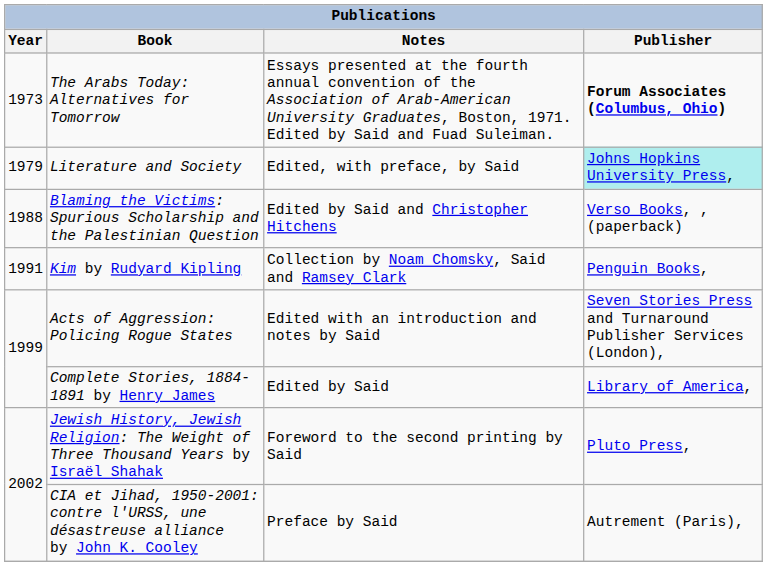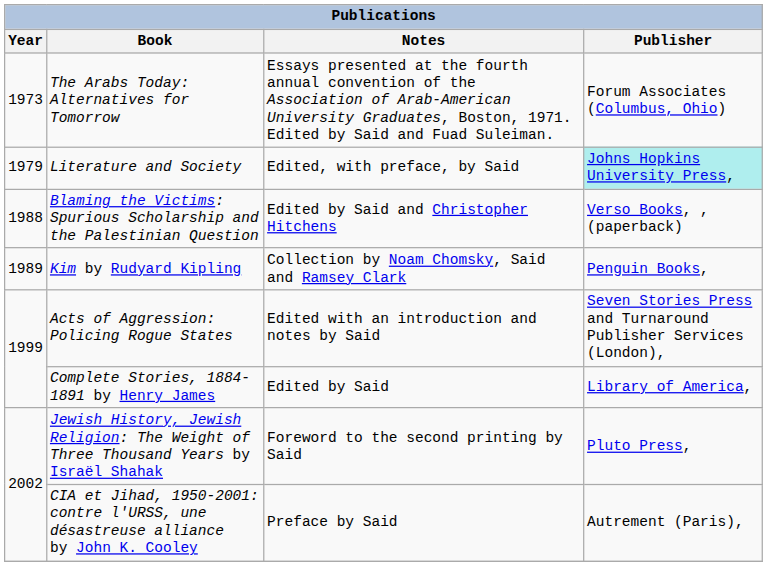 <table class="wikitable" style="font-size: 90%;">
 <tr>
 <th colspan="4" style="background: LightSteelBlue;">Publications</th>
 </tr>
 <tr>
 <th>Year</th>
 <th>Book</th>
 <th>Notes</th>
 <th>Publisher</th>
 </tr>
 <tr>
 <td>1973</td>
 <td><em>The Arabs Today: Alternatives for Tomorrow</em></td>
 <td>Essays presented at the fourth annual convention of the <em>Association of Arab-American University Graduates</em>, Boston, 1971.  Edited by Said and Fuad Suleiman.</td>
-<td><strong>Forum Associates (<a href='#'>Columbus, Ohio</a>)</strong></td>
+<td>Forum Associates (<a href='#'>Columbus, Ohio</a>)</td>
 </tr>
 <tr>
 <td>1979</td>
 <td><em>Literature and Society</em></td>
 <td>Edited, with preface, by Said</td>
 <td style="background: paleturquoise;"><a href='#'>Johns Hopkins University Press</a>, </td>
 </tr>
 <tr>
 <td>1988</td>
 <td><em><a href='#'>Blaming the Victims</a>: Spurious Scholarship and the Palestinian Question</em></td>
 <td>Edited by Said and <a href='#'>Christopher Hitchens</a></td>
 <td><a href='#'>Verso Books</a>, ,  (paperback)</td>
 </tr>
 <tr>
-<td>1991</td>
+<td>1989</td>
 <td><em><a href='#'>Kim</a></em> by <a href='#'>Rudyard Kipling</a></td>
 <td>Collection by <a href='#'>Noam Chomsky</a>, Said and <a href='#'>Ramsey Clark</a></td>
 <td><a href='#'>Penguin Books</a>, </td>
 </tr>
 <tr>
 <td rowspan=2>1999</td>
 <td><em>Acts of Aggression: Policing Rogue States</em></td>
 <td>Edited with an introduction and notes by Said</td>
 <td><a href='#'>Seven Stories Press</a> and Turnaround Publisher Services (London), </td>
 </tr>
 <tr>
 <td><em>Complete Stories, 1884-1891</em> by <a href='#'>Henry James</a></td>
 <td>Edited by Said</td>
 <td><a href='#'>Library of America</a>, </td>
 </tr>
 <tr>
 <td rowspan=2>2002</td>
 <td><em><a href='#'>Jewish History, Jewish Religion</a>: The Weight of Three Thousand Years</em> by <a href='#'>Israël Shahak</a></td>
 <td>Foreword to the second printing by Said</td>
 <td><a href='#'>Pluto Press</a>, </td>
 </tr>
 <tr>
 <td><em>CIA et Jihad, 1950-2001: contre l'URSS, une désastreuse alliance</em><br>by <a href='#'>John K. Cooley</a></td>
 <td>Preface by Said</td>
 <td>Autrement (Paris), </td>
 </tr>
 <tr>
 </tr>
 </table>
